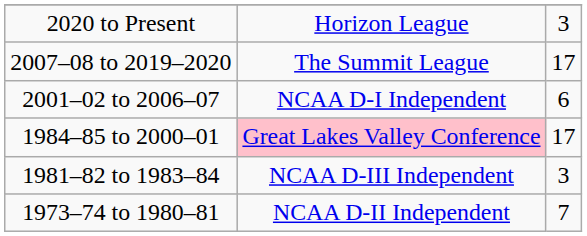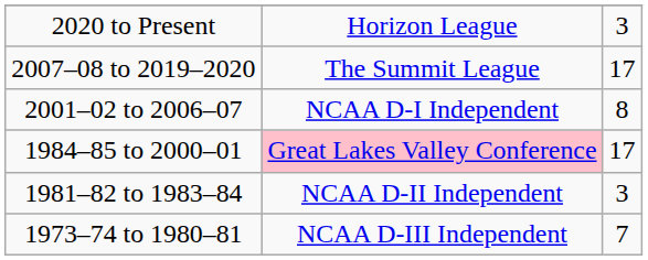 <table class="wikitable">
 <tr>
 </tr>
 <tr align="center">
 <td>2020 to Present</td>
 <td><a href='#'>Horizon League</a></td>
 <td>3</td>
 </tr>
 <tr align="center">
 <td>2007–08 to 2019–2020</td>
 <td><a href='#'>The Summit League</a></td>
 <td>17</td>
 </tr>
 <tr align="center">
 <td>2001–02 to 2006–07</td>
 <td><a href='#'>NCAA D-I Independent</a></td>
-<td>6</td>
+<td>8</td>
 </tr>
 <tr align="center">
 <td>1984–85 to 2000–01</td>
 <td style="background: pink;"><a href='#'>Great Lakes Valley Conference</a></td>
 <td>17</td>
 </tr>
 <tr align="center">
 <td>1981–82 to 1983–84</td>
-<td><a href='#'>NCAA D-III Independent</a></td>
+<td><a href='#'>NCAA D-II Independent</a></td>
 <td>3</td>
 </tr>
 <tr align="center">
 <td>1973–74 to 1980–81</td>
-<td><a href='#'>NCAA D-II Independent</a></td>
+<td><a href='#'>NCAA D-III Independent</a></td>
 <td>7</td>
 </tr>
 </table>
